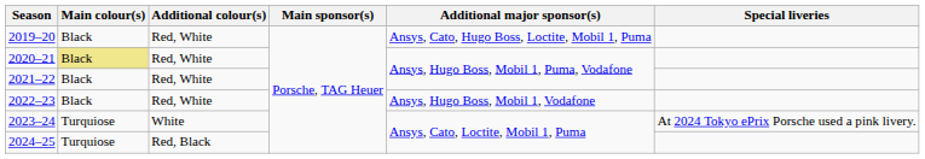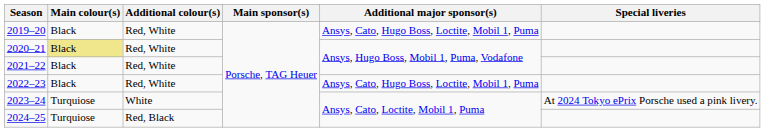 <table class="wikitable">
 <tr>
 <th>Season</th>
 <th>Main colour(s)</th>
 <th>Additional colour(s)</th>
 <th>Main sponsor(s)</th>
 <th>Additional major sponsor(s)</th>
 <th>Special liveries</th>
 </tr>
 <tr>
 <td><a href='#'>2019–20</a></td>
 <td>Black</td>
 <td>Red, White</td>
 <td rowspan="6"><a href='#'>Porsche</a>, <a href='#'>TAG Heuer</a></td>
 <td><a href='#'>Ansys</a>, <a href='#'>Cato</a>, <a href='#'>Hugo Boss</a>, <a href='#'>Loctite</a>, <a href='#'>Mobil 1</a>, <a href='#'>Puma</a></td>
 <td></td>
 </tr>
 <tr>
 <td><a href='#'>2020–21</a></td>
 <td style="background: khaki;">Black</td>
 <td>Red, White</td>
 <td rowspan="2"><a href='#'>Ansys</a>, <a href='#'>Hugo Boss</a>, <a href='#'>Mobil 1</a>, <a href='#'>Puma</a>, <a href='#'>Vodafone</a></td>
 <td></td>
 </tr>
 <tr>
 <td><a href='#'>2021–22</a></td>
 <td>Black</td>
 <td>Red, White</td>
 <td></td>
 </tr>
 <tr>
 <td><a href='#'>2022–23</a></td>
 <td>Black</td>
 <td>Red, White</td>
-<td><a href='#'>Ansys</a>, <a href='#'>Hugo Boss</a>, <a href='#'>Mobil 1</a>, <a href='#'>Vodafone</a></td>
+<td><a href='#'>Ansys</a>, <a href='#'>Cato</a>, <a href='#'>Hugo Boss</a>, <a href='#'>Loctite</a>, <a href='#'>Mobil 1</a>, <a href='#'>Puma</a></td>
 <td></td>
 </tr>
 <tr>
 <td><a href='#'>2023–24</a></td>
 <td>Turquiose</td>
 <td>White</td>
 <td rowspan="2"><a href='#'>Ansys</a>, <a href='#'>Cato</a>, <a href='#'>Loctite</a>, <a href='#'>Mobil 1</a>, <a href='#'>Puma</a></td>
 <td>At <a href='#'>2024 Tokyo ePrix</a> Porsche used a pink livery.</td>
 </tr>
 <tr>
 <td><a href='#'>2024–25</a></td>
 <td>Turquiose</td>
 <td>Red, Black</td>
 <td></td>
 </tr>
 </table>
